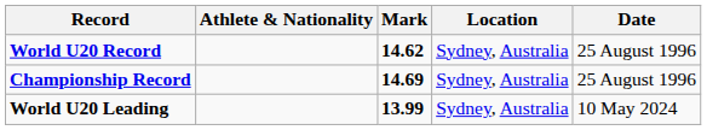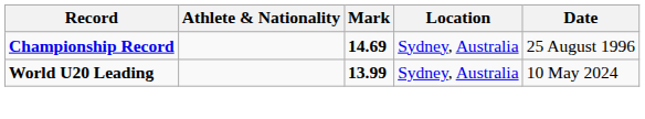 <table class="wikitable">
 <tr>
 <th scope="col">Record</th>
 <th scope="col">Athlete & Nationality</th>
 <th scope="col">Mark</th>
 <th scope="col">Location</th>
 <th scope="col">Date</th>
-</tr>
-<tr>
-<td><strong><a href='#'>World U20 Record</a></strong></td>
-<td></td>
-<td><strong>14.62</strong></td>
-<td><a href='#'>Sydney</a>, <a href='#'>Australia</a></td>
-<td>25 August 1996</td>
 </tr>
 <tr>
 <td><strong><a href='#'>Championship Record</a></strong></td>
 <td></td>
 <td><strong>14.69</strong></td>
 <td><a href='#'>Sydney</a>, <a href='#'>Australia</a></td>
 <td>25 August 1996</td>
 </tr>
 <tr>
 <td><strong>World U20 Leading</strong></td>
 <td></td>
 <td><strong>13.99</strong></td>
 <td><a href='#'>Sydney</a>, <a href='#'>Australia</a></td>
 <td>10 May 2024</td>
 </tr>
 </table>
